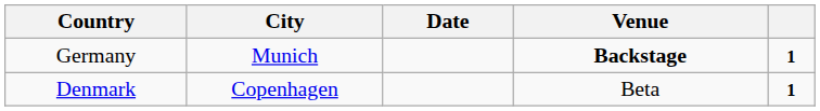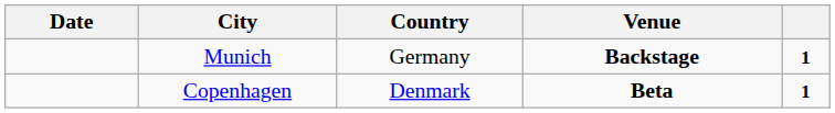 <table class="wikitable" style="text-align:center;">
 <tr>
+<th style="width:150px;">Date</th>
+<th style="width:200px;">City</th>
 <th style="width:200px;">Country</th>
-<th style="width:200px;">City</th>
-<th style="width:150px;">Date</th>
 <th style="width:300px;">Venue</th>
 <th style="width:50px;"></th>
 </tr>
 <tr>
+<td></td>
+<td><a href='#'>Munich</a></td>
 <td>Germany</td>
-<td><a href='#'>Munich</a></td>
-<td></td>
 <td><strong>Backstage</strong></td>
 <td><small><strong>1</strong></small></td>
 </tr>
 <tr>
+<td></td>
+<td><a href='#'>Copenhagen</a></td>
 <td><a href='#'>Denmark</a></td>
-<td><a href='#'>Copenhagen</a></td>
-<td></td>
-<td>Beta</td>
+<td><strong>Beta</strong></td>
 <td><small><strong>1</strong></small></td>
 </tr>
 </table>
